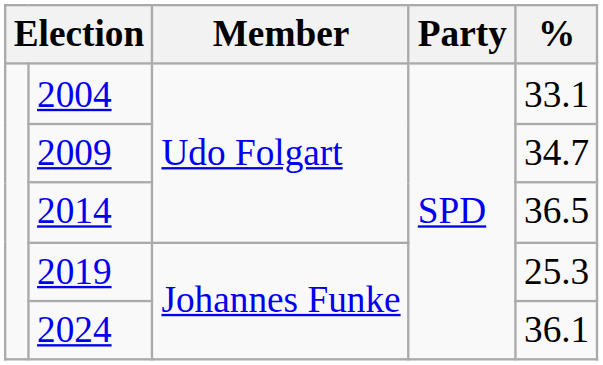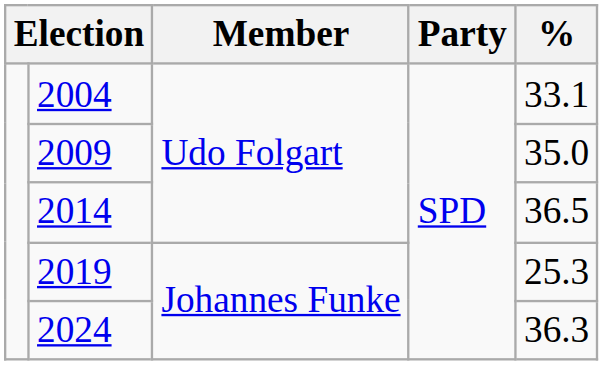 <table class=wikitable>
 <tr>
 <th colspan=2>Election</th>
 <th>Member</th>
 <th>Party</th>
 <th>%</th>
 </tr>
 <tr>
 <td rowspan=5 bgcolor=></td>
 <td><a href='#'>2004</a></td>
 <td rowspan=3><a href='#'>Udo Folgart</a></td>
 <td rowspan=5><a href='#'>SPD</a></td>
 <td align=right>33.1</td>
 </tr>
 <tr>
 <td><a href='#'>2009</a></td>
-<td align=right>34.7</td>
+<td align=right>35.0</td>
 </tr>
 <tr>
 <td><a href='#'>2014</a></td>
 <td align=right>36.5</td>
 </tr>
 <tr>
 <td><a href='#'>2019</a></td>
 <td rowspan=2><a href='#'>Johannes Funke</a></td>
 <td align=right>25.3</td>
 </tr>
 <tr>
 <td><a href='#'>2024</a></td>
-<td align=right>36.1</td>
+<td align=right>36.3</td>
 </tr>
 </table>
